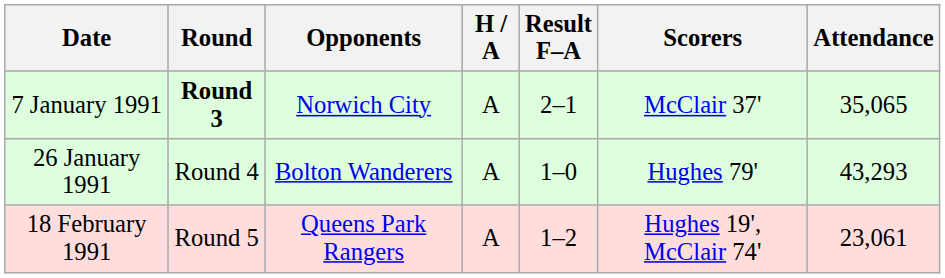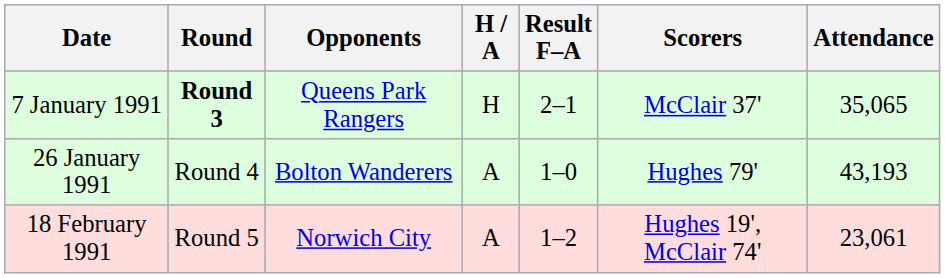 <table class="wikitable" style="text-align:center">
 <tr>
 <th>Date</th>
 <th>Round</th>
 <th>Opponents</th>
 <th>H / A</th>
 <th>Result<br>F–A</th>
 <th>Scorers</th>
 <th>Attendance</th>
 </tr>
 <tr bgcolor="#ddffdd">
 <td>7 January 1991</td>
 <td><strong>Round 3</strong></td>
-<td><a href='#'>Norwich City</a></td>
-<td>A</td>
+<td><a href='#'>Queens Park Rangers</a></td>
+<td>H</td>
 <td>2–1</td>
 <td><a href='#'>McClair</a> 37'</td>
 <td>35,065</td>
 </tr>
 <tr bgcolor="#ddffdd">
 <td>26 January 1991</td>
 <td>Round 4</td>
 <td><a href='#'>Bolton Wanderers</a></td>
 <td>A</td>
 <td>1–0</td>
 <td><a href='#'>Hughes</a> 79'</td>
-<td>43,293</td>
+<td>43,193</td>
 </tr>
 <tr bgcolor="#ffdddd">
 <td>18 February 1991</td>
 <td>Round 5</td>
-<td><a href='#'>Queens Park Rangers</a></td>
+<td><a href='#'>Norwich City</a></td>
 <td>A</td>
 <td>1–2</td>
 <td><a href='#'>Hughes</a> 19', <a href='#'>McClair</a> 74'</td>
 <td>23,061</td>
 </tr>
 </table>
